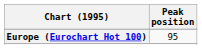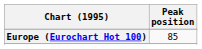 <table class="wikitable sortable plainrowheaders" style="text-align:center">
 <tr>
 <th>Chart (1995)</th>
 <th>Peak<br>position</th>
 </tr>
 <tr>
 </tr>
 <tr>
 <th scope="row">Europe (<a href='#'>Eurochart Hot 100</a>)</th>
-<td>95</td>
+<td>85</td>
 </tr>
 <tr>
 </tr>
 <tr>
 </tr>
 <tr>
 </tr>
 <tr>
 </tr>
 <tr>
 </tr>
 <tr>
 </tr>
 </table>
